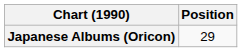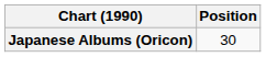 <table class="wikitable plainrowheaders" style="text-align:center">
 <tr>
 <th scope="col">Chart (1990)</th>
 <th scope="col">Position</th>
 </tr>
 <tr>
 <th scope="row">Japanese Albums (Oricon)</th>
-<td>29</td>
+<td>30</td>
 </tr>
 </table>
